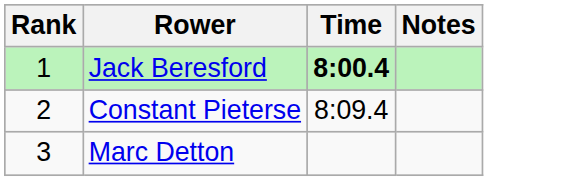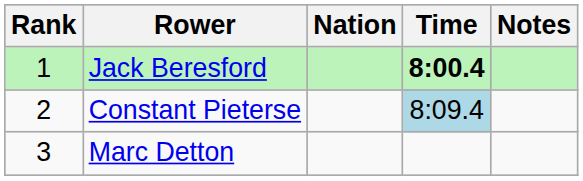 <table class="wikitable sortable" style="text-align:center">
 <tr>
 <th>Rank</th>
 <th>Rower</th>
+<th>Nation</th>
 <th>Time</th>
 <th>Notes</th>
 </tr>
 <tr bgcolor=bbf3bb>
 <td>1</td>
 <td align=left><a href='#'>Jack Beresford</a></td>
+<td align=left></td>
 <td><strong>8:00.4</strong></td>
 <td></td>
 </tr>
 <tr>
 <td>2</td>
 <td align=left><a href='#'>Constant Pieterse</a></td>
-<td>8:09.4</td>
+<td align=left></td>
+<td style="background: lightblue;">8:09.4</td>
 <td></td>
 </tr>
 <tr>
 <td>3</td>
 <td align=left><a href='#'>Marc Detton</a></td>
+<td align=left></td>
 <td data-sort-value=9:99.9></td>
 <td></td>
 </tr>
 </table>
